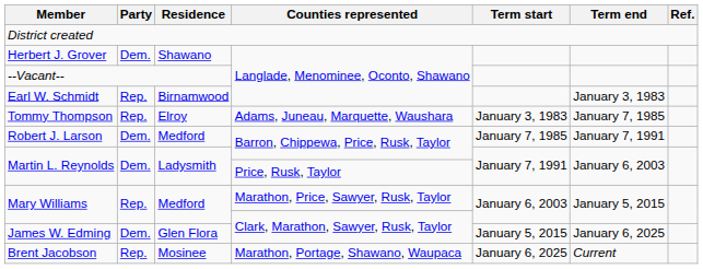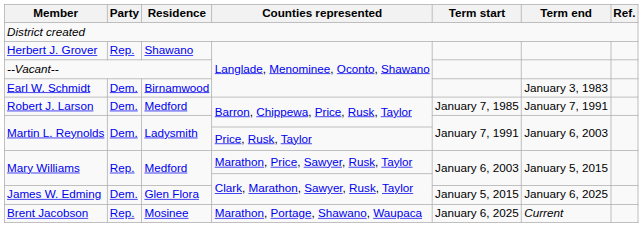 <table class="wikitable">
 <tr>
 <th>Member</th>
 <th>Party</th>
 <th>Residence</th>
 <th>Counties represented</th>
 <th>Term start</th>
 <th>Term end</th>
 <th>Ref.</th>
 </tr>
 <tr>
 <td colspan="7"><em>District created</em></td>
 </tr>
 <tr>
 <td><a href='#'>Herbert J. Grover</a></td>
-<td><a href='#'>Dem.</a></td>
+<td><a href='#'>Rep.</a></td>
 <td><a href='#'>Shawano</a></td>
 <td rowspan="3"><a href='#'>Langlade</a>, <a href='#'>Menominee</a>, <a href='#'>Oconto</a>, <a href='#'>Shawano</a></td>
 <td></td>
 <td></td>
 <td></td>
 </tr>
 <tr>
 <td colspan="3"><em>--Vacant--</em></td>
 <td></td>
 <td></td>
 <td></td>
 </tr>
 <tr>
 <td><a href='#'>Earl W. Schmidt</a></td>
-<td><a href='#'>Rep.</a></td>
+<td><a href='#'>Dem.</a></td>
 <td><a href='#'>Birnamwood</a></td>
 <td></td>
 <td>January 3, 1983</td>
-<td></td>
-</tr>
-<tr>
-<td><a href='#'>Tommy Thompson</a></td>
-<td><a href='#'>Rep.</a></td>
-<td><a href='#'>Elroy</a></td>
-<td><a href='#'>Adams</a>, <a href='#'>Juneau</a>, <a href='#'>Marquette</a>, <a href='#'>Waushara</a></td>
-<td>January 3, 1983</td>
-<td>January 7, 1985</td>
 <td></td>
 </tr>
 <tr>
 <td><a href='#'>Robert J. Larson</a></td>
 <td><a href='#'>Dem.</a></td>
 <td><a href='#'>Medford</a></td>
 <td rowspan="2"><a href='#'>Barron</a>, <a href='#'>Chippewa</a>, <a href='#'>Price</a>, <a href='#'>Rusk</a>, <a href='#'>Taylor</a></td>
 <td>January 7, 1985</td>
 <td>January 7, 1991</td>
 <td></td>
 </tr>
 <tr style="height:1em">
 <td rowspan="2"><a href='#'>Martin L. Reynolds</a></td>
 <td rowspan="2" ><a href='#'>Dem.</a></td>
 <td rowspan="2"><a href='#'>Ladysmith</a></td>
 <td rowspan="2">January 7, 1991</td>
 <td rowspan="2">January 6, 2003</td>
 <td rowspan="2"></td>
 </tr>
 <tr style="height:2em">
 <td><a href='#'>Price</a>, <a href='#'>Rusk</a>, <a href='#'>Taylor</a></td>
 </tr>
 <tr style="height:2em">
 <td rowspan="2"><a href='#'>Mary Williams</a></td>
 <td rowspan="2" ><a href='#'>Rep.</a></td>
 <td rowspan="2"><a href='#'>Medford</a></td>
 <td><a href='#'>Marathon</a>, <a href='#'>Price</a>, <a href='#'>Sawyer</a>, <a href='#'>Rusk</a>, <a href='#'>Taylor</a></td>
 <td rowspan="2">January 6, 2003</td>
 <td rowspan="2">January 5, 2015</td>
 <td rowspan="2"></td>
 </tr>
 <tr style="height:1em">
 <td rowspan="2"><a href='#'>Clark</a>, <a href='#'>Marathon</a>, <a href='#'>Sawyer</a>, <a href='#'>Rusk</a>, <a href='#'>Taylor</a></td>
 </tr>
 <tr>
 <td><a href='#'>James W. Edming</a></td>
 <td><a href='#'>Dem.</a></td>
 <td><a href='#'>Glen Flora</a></td>
 <td>January 5, 2015</td>
 <td>January 6, 2025</td>
 <td></td>
 </tr>
 <tr>
 <td><a href='#'>Brent Jacobson</a></td>
 <td><a href='#'>Rep.</a></td>
 <td><a href='#'>Mosinee</a></td>
 <td><a href='#'>Marathon</a>, <a href='#'>Portage</a>, <a href='#'>Shawano</a>, <a href='#'>Waupaca</a></td>
 <td>January 6, 2025</td>
 <td><em>Current</em></td>
 <td></td>
 </tr>
 </table>
